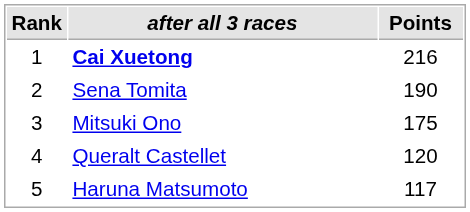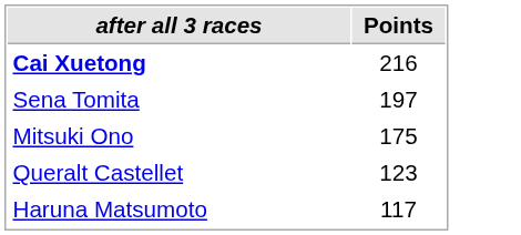 <table cellspacing="1" cellpadding="3" style="border:1px solid #aaa; font-size:86%;">
 <tr style="background:#e4e4e4;">
-<th style="border-bottom:1px solid #aaa; width:10px;">Rank</th>
 <th style="border-bottom:1px solid #aaa; width:200px;"><em>after all 3 races</em></th>
 <th style="border-bottom:1px solid #aaa; width:50px;">Points</th>
 </tr>
 <tr>
-<td align=center>1</td>
 <td><strong> <a href='#'>Cai Xuetong</a></strong></td>
 <td align=center>216</td>
 </tr>
 <tr>
-<td align=center>2</td>
 <td> <a href='#'>Sena Tomita</a></td>
-<td align=center>190</td>
+<td align=center>197</td>
 </tr>
 <tr>
-<td align=center>3</td>
 <td> <a href='#'>Mitsuki Ono</a></td>
 <td align=center>175</td>
 </tr>
 <tr>
-<td align=center>4</td>
 <td> <a href='#'>Queralt Castellet</a></td>
-<td align=center>120</td>
+<td align=center>123</td>
 </tr>
 <tr>
-<td align=center>5</td>
 <td> <a href='#'>Haruna Matsumoto</a></td>
 <td align=center>117</td>
 </tr>
 </table>
